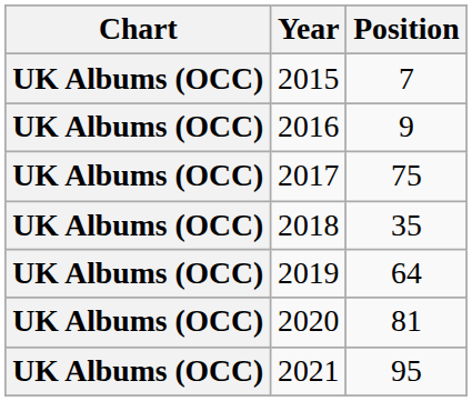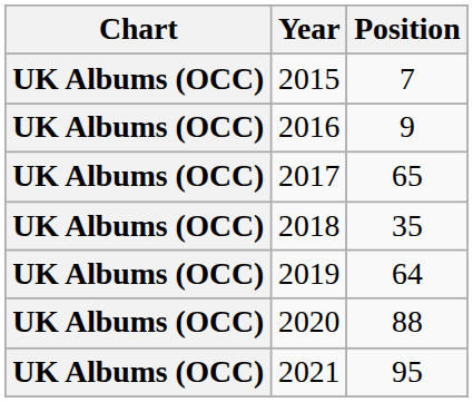 <table class="wikitable plainrowheaders" style="text-align:center">
 <tr>
 <th>Chart</th>
 <th>Year</th>
 <th>Position</th>
 </tr>
 <tr>
 <th scope="row">UK Albums (OCC)</th>
 <td>2015</td>
 <td>7</td>
 </tr>
 <tr>
 <th scope="row">UK Albums (OCC)</th>
 <td>2016</td>
 <td>9</td>
 </tr>
 <tr>
 <th scope="row">UK Albums (OCC)</th>
 <td>2017</td>
-<td>75</td>
+<td>65</td>
 </tr>
 <tr>
 <th scope="row">UK Albums (OCC)</th>
 <td>2018</td>
 <td>35</td>
 </tr>
 <tr>
 <th scope="row">UK Albums (OCC)</th>
 <td>2019</td>
 <td>64</td>
 </tr>
 <tr>
 <th scope="row">UK Albums (OCC)</th>
 <td>2020</td>
-<td>81</td>
+<td>88</td>
 </tr>
 <tr>
 <th scope="row">UK Albums (OCC)</th>
 <td>2021</td>
 <td>95</td>
 </tr>
 </table>
